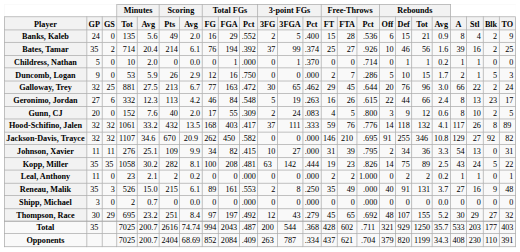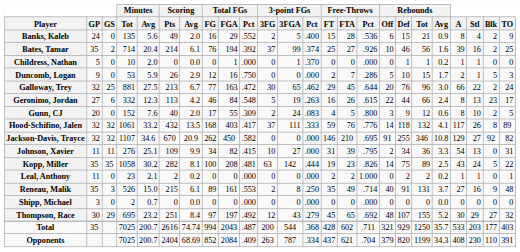 <table class="wikitable sortable" border="1" style="font-size:70%;">
 <tr>
 <th colspan="3" style="border-top-style:hidden; border-left-style:hidden; background: white;"></th>
 <th colspan="2" style=>Minutes</th>
 <th colspan="2" style=>Scoring</th>
 <th colspan="3" style=>Total FGs</th>
 <th colspan="3" style=>3-point FGs</th>
 <th colspan="3" style=>Free-Throws</th>
 <th colspan="4" style=>Rebounds</th>
 <th colspan="4" style="border-top-style:hidden; border-right-style:hidden; background: white;"></th>
 </tr>
 <tr>
 <th scope="col" style=>Player</th>
 <th scope="col" style=>GP</th>
 <th scope="col" style=>GS</th>
 <th scope="col" style=>Tot</th>
 <th scope="col" style=>Avg</th>
 <th scope="col" style=>Pts</th>
 <th scope="col" style=>Avg</th>
 <th scope="col" style=>FG</th>
 <th scope="col" style=>FGA</th>
 <th scope="col" style=>Pct</th>
 <th scope="col" style=>3FG</th>
 <th scope="col" style=>3FGA</th>
 <th scope="col" style=>Pct</th>
 <th scope="col" style=>FT</th>
 <th scope="col" style=>FTA</th>
 <th scope="col" style=>Pct</th>
 <th scope="col" style=>Off</th>
 <th scope="col" style=>Def</th>
 <th scope="col" style=>Tot</th>
 <th scope="col" style=>Avg</th>
 <th scope="col" style=>A</th>
 <th scope="col" style=>Stl</th>
 <th scope="col" style=>Blk</th>
 <th scope="col" style=>TO</th>
 </tr>
 <tr>
 <th style=white-space:nowrap>Banks, Kaleb</th>
 <td align="right">24</td>
 <td align="right">0</td>
 <td align="right">135</td>
 <td align="right">5.6</td>
 <td align="right">49</td>
 <td align="right">2.0</td>
 <td align="right">16</td>
 <td align="right">29</td>
 <td align="right">.552</td>
 <td align="right">2</td>
 <td align="right">5</td>
 <td align="right">.400</td>
 <td align="right">15</td>
 <td align="right">28</td>
 <td align="right">.536</td>
 <td align="right">6</td>
 <td align="right">15</td>
 <td align="right">21</td>
 <td align="right">0.9</td>
 <td align="right">8</td>
 <td align="right">4</td>
 <td align="right">2</td>
 <td align="right">9</td>
 </tr>
 <tr>
 <th style=white-space:nowrap>Bates, Tamar</th>
 <td align="center" style=>35</td>
 <td align="right">2</td>
 <td align="right">714</td>
 <td align="right">20.4</td>
 <td align="right">214</td>
 <td align="right">6.1</td>
 <td align="right">76</td>
 <td align="right">194</td>
 <td align="right">.392</td>
 <td align="right">37</td>
 <td align="right">99</td>
 <td align="right">.374</td>
 <td align="right">25</td>
 <td align="right">27</td>
 <td align="right">.926</td>
 <td align="right">10</td>
 <td align="right">46</td>
 <td align="right">56</td>
 <td align="right">1.6</td>
 <td align="right">39</td>
 <td align="right">16</td>
 <td align="right">2</td>
 <td align="right">25</td>
 </tr>
 <tr>
 <th style=white-space:nowrap>Childress, Nathan</th>
 <td align="right">5</td>
 <td align="right">0</td>
 <td align="right">10</td>
 <td align="right">2.0</td>
 <td align="right">0</td>
 <td align="right">0.0</td>
 <td align="right">0</td>
 <td align="right">1</td>
 <td align="right">.000</td>
 <td align="right">0</td>
 <td align="right">1</td>
 <td align="right">.370</td>
 <td align="right">0</td>
 <td align="right">0</td>
-<td align="right">.714</td>
+<td align="right">.000</td>
 <td align="right">0</td>
 <td align="right">1</td>
 <td align="right">1</td>
 <td align="right">0.2</td>
 <td align="right">1</td>
 <td align="right">1</td>
 <td align="right">0</td>
 <td align="right">0</td>
 </tr>
 <tr>
 <th style=white-space:nowrap>Duncomb, Logan</th>
 <td align="right">9</td>
 <td align="right">0</td>
 <td align="right">53</td>
 <td align="right">5.9</td>
 <td align="right">26</td>
 <td align="right">2.9</td>
 <td align="right">12</td>
 <td align="right">16</td>
 <td align="center" style=>.750</td>
 <td align="right">0</td>
 <td align="right">0</td>
 <td align="right">.000</td>
 <td align="right">2</td>
 <td align="right">7</td>
 <td align="right">.286</td>
 <td align="right">5</td>
 <td align="right">10</td>
 <td align="right">15</td>
 <td align="right">1.7</td>
 <td align="right">2</td>
 <td align="right">1</td>
 <td align="right">5</td>
 <td align="right">3</td>
 </tr>
 <tr>
 <th style=white-space:nowrap>Galloway, Trey</th>
 <td align="right">32</td>
 <td align="right">25</td>
 <td align="right">881</td>
 <td align="right">27.5</td>
 <td align="right">213</td>
 <td align="right">6.7</td>
 <td align="right">77</td>
 <td align="right">163</td>
 <td align="right">.472</td>
 <td align="right">30</td>
 <td align="right">65</td>
 <td align="center" style=>.462</td>
 <td align="right">29</td>
 <td align="right">45</td>
 <td align="right">.644</td>
 <td align="right">20</td>
 <td align="right">76</td>
 <td align="right">96</td>
 <td align="right">3.0</td>
 <td align="right">66</td>
 <td align="right">22</td>
 <td align="right">2</td>
 <td align="right">24</td>
 </tr>
 <tr>
 <th style=white-space:nowrap>Geronimo, Jordan</th>
 <td align="right">27</td>
 <td align="right">6</td>
 <td align="right">332</td>
 <td align="right">12.3</td>
 <td align="right">113</td>
 <td align="right">4.2</td>
 <td align="right">46</td>
 <td align="right">84</td>
 <td align="right">.548</td>
 <td align="right">5</td>
 <td align="right">19</td>
 <td align="right">.263</td>
 <td align="right">16</td>
 <td align="right">26</td>
 <td align="right">.615</td>
 <td align="right">22</td>
 <td align="right">44</td>
 <td align="right">66</td>
 <td align="right">2.4</td>
 <td align="right">8</td>
 <td align="right">13</td>
 <td align="right">23</td>
 <td align="right">17</td>
 </tr>
 <tr>
 <th style=white-space:nowrap>Gunn, CJ</th>
 <td align="right">20</td>
 <td align="right">0</td>
 <td align="right">152</td>
 <td align="right">7.6</td>
 <td align="right">40</td>
 <td align="right">2.0</td>
 <td align="right">17</td>
 <td align="right">55</td>
 <td align="right">.309</td>
 <td align="right">2</td>
 <td align="right">24</td>
 <td align="right">.083</td>
 <td align="right">4</td>
 <td align="right">5</td>
 <td align="right">.800</td>
 <td align="right">3</td>
 <td align="right">9</td>
 <td align="right">12</td>
 <td align="right">0.6</td>
 <td align="right">8</td>
 <td align="right">10</td>
 <td align="right">2</td>
 <td align="right">5</td>
 </tr>
 <tr>
 <th style=white-space:nowrap>Hood-Schifino, Jalen</th>
 <td align="right">32</td>
 <td align="right">32</td>
 <td align="right">1061</td>
 <td align="right">33.2</td>
 <td align="right">432</td>
 <td align="right">13.5</td>
 <td align="right">168</td>
 <td align="right">403</td>
 <td align="right">.417</td>
 <td align="right">37</td>
 <td align="right">111</td>
 <td align="right">.333</td>
 <td align="right">59</td>
 <td align="right">76</td>
 <td align="right">.776</td>
 <td align="right">14</td>
 <td align="right">118</td>
 <td align="right">132</td>
 <td align="right">4.1</td>
 <td align="right">117</td>
 <td align="right">26</td>
 <td align="right">8</td>
 <td align="center" style=>89</td>
 </tr>
 <tr>
 <th style=white-space:nowrap>Jackson-Davis, Trayce</th>
 <td align="right">32</td>
 <td align="right">32</td>
 <td align="center" style=>1107</td>
 <td align="center" style=>34.6</td>
 <td align="center" style=>670</td>
 <td align="center" style=>20.9</td>
 <td align="center" style=>262</td>
 <td align="center" style=>450</td>
 <td align="right">.582</td>
 <td align="right">0</td>
 <td align="right">0</td>
 <td align="right">.000</td>
 <td align="center" style=>146</td>
 <td align="center" style=>210</td>
 <td align="right">.695</td>
 <td align="center" style=>91</td>
 <td align="center" style=>255</td>
 <td align="center" style=>346</td>
 <td align="center" style=>10.8</td>
 <td align="center" style=>129</td>
 <td align="right">27</td>
 <td align="center" style=>92</td>
 <td align="right">82</td>
 </tr>
 <tr>
 <th style=white-space:nowrap>Johnson, Xavier</th>
 <td align="right">11</td>
 <td align="right">11</td>
 <td align="right">276</td>
 <td align="right">25.1</td>
 <td align="right">109</td>
 <td align="right">9.9</td>
 <td align="right">34</td>
 <td align="right">82</td>
 <td align="right">.415</td>
 <td align="right">10</td>
 <td align="right">27</td>
 <td align="right">.000</td>
 <td align="right">31</td>
 <td align="right">39</td>
 <td align="right">.795</td>
 <td align="right">2</td>
 <td align="right">34</td>
 <td align="right">36</td>
 <td align="right">3.3</td>
 <td align="right">54</td>
 <td align="right">13</td>
 <td align="right">0</td>
 <td align="right">31</td>
 </tr>
 <tr>
 <th style=white-space:nowrap>Kopp, Miller</th>
 <td align="center" style=>35</td>
 <td align="center" style=>35</td>
 <td align="right">1058</td>
 <td align="right">30.2</td>
 <td align="right">282</td>
 <td align="right">8.1</td>
 <td align="right">100</td>
 <td align="right">208</td>
 <td align="right">.481</td>
 <td align="center" style=>63</td>
 <td align="center" style=>142</td>
 <td align="right">.444</td>
 <td align="right">19</td>
 <td align="right">23</td>
 <td align="right">.826</td>
 <td align="right">14</td>
 <td align="right">75</td>
 <td align="right">89</td>
 <td align="right">2.5</td>
 <td align="right">43</td>
 <td align="right">24</td>
 <td align="right">5</td>
 <td align="right">22</td>
 </tr>
 <tr>
 <th style=white-space:nowrap>Leal, Anthony</th>
 <td align="right">11</td>
 <td align="right">0</td>
 <td align="right">23</td>
 <td align="right">2.1</td>
 <td align="right">2</td>
 <td align="right">0.2</td>
 <td align="right">0</td>
 <td align="right">0</td>
 <td align="right">.000</td>
 <td align="right">0</td>
 <td align="right">0</td>
 <td align="right">.000</td>
 <td align="right">2</td>
 <td align="right">2</td>
 <td align="center" style=>1.000</td>
 <td align="right">0</td>
 <td align="right">2</td>
 <td align="right">2</td>
 <td align="right">0.2</td>
 <td align="right">1</td>
 <td align="right">1</td>
 <td align="right">0</td>
 <td align="right">1</td>
 </tr>
 <tr>
 <th style=white-space:nowrap>Reneau, Malik</th>
 <td align="center" style=>35</td>
 <td align="right">3</td>
 <td align="right">526</td>
 <td align="right">15.0</td>
 <td align="right">215</td>
 <td align="right">6.1</td>
 <td align="right">89</td>
 <td align="right">161</td>
 <td align="right">.553</td>
 <td align="right">2</td>
 <td align="right">8</td>
 <td align="right">.250</td>
 <td align="right">35</td>
 <td align="right">49</td>
-<td align="right">.000</td>
+<td align="right">.714</td>
 <td align="right">40</td>
 <td align="right">91</td>
 <td align="right">131</td>
 <td align="right">3.7</td>
 <td align="right">27</td>
 <td align="right">16</td>
 <td align="right">9</td>
 <td align="right">48</td>
 </tr>
 <tr>
 <th style=white-space:nowrap>Shipp, Michael</th>
 <td align="right">3</td>
 <td align="right">0</td>
 <td align="right">2</td>
 <td align="right">0.7</td>
 <td align="right">0</td>
 <td align="right">0.0</td>
 <td align="right">0</td>
 <td align="right">0</td>
 <td align="right">.000</td>
 <td align="right">0</td>
 <td align="right">0</td>
 <td align="right">.000</td>
 <td align="right">0</td>
 <td align="right">0</td>
 <td align="right">.000</td>
 <td align="right">0</td>
 <td align="right">0</td>
 <td align="right">0</td>
 <td align="right">0.0</td>
 <td align="right">0</td>
 <td align="right">0</td>
 <td align="right">0</td>
 <td align="right">0</td>
 </tr>
 <tr>
 <th style=white-space:nowrap>Thompson, Race</th>
 <td align="right">30</td>
 <td align="right">29</td>
 <td align="right">695</td>
 <td align="right">23.2</td>
 <td align="right">251</td>
 <td align="right">8.4</td>
 <td align="right">97</td>
 <td align="right">197</td>
 <td align="right">.492</td>
 <td align="right">12</td>
 <td align="right">43</td>
 <td align="right">.279</td>
 <td align="right">45</td>
 <td align="right">65</td>
 <td align="right">.692</td>
 <td align="right">48</td>
 <td align="right">107</td>
 <td align="right">155</td>
 <td align="right">5.2</td>
 <td align="right">30</td>
 <td align="center" style=>29</td>
 <td align="right">27</td>
 <td align="right">32</td>
 </tr>
 <tr>
 </tr>
 <tr class="sortbottom">
 <td align="center" style=><strong>Total</strong></td>
 <td align="center" style=>35</td>
 <td align="center" style=></td>
 <td align="center" style=>7025</td>
 <td align="center" style=>200.7</td>
 <td align="center" style=>2616</td>
 <td align="center" style=>74.74</td>
 <td align="center" style=>994</td>
 <td align="center" style=>2043</td>
 <td align="center" style=>.487</td>
 <td align="center" style=>200</td>
 <td align="center" style=>544</td>
 <td align="center" style=>.368</td>
 <td align="center" style=>428</td>
 <td align="center" style=>602</td>
 <td align="center" style=>.711</td>
 <td align="center" style=>321</td>
 <td align="center" style=>929</td>
 <td align="center" style=>1250</td>
 <td align="center" style=>35.7</td>
 <td align="center" style=>533</td>
 <td align="center" style=>203</td>
 <td align="center" style=>177</td>
 <td align="center" style=>403</td>
 </tr>
 <tr class="sortbottom">
 <td align="center"><strong>Opponents</strong></td>
 <td align="center"></td>
 <td align="center"></td>
 <td align="center">7025</td>
 <td align="center">200.7</td>
 <td align="center">2404</td>
 <td align="center">68.69</td>
 <td align="center">852</td>
 <td align="center">2084</td>
 <td align="center">.409</td>
 <td align="center">263</td>
 <td align="center">787</td>
 <td align="center">.334</td>
 <td align="center">437</td>
 <td align="center">621</td>
 <td align="center">.704</td>
 <td align="center">379</td>
 <td align="center">820</td>
 <td align="center">1199</td>
 <td align="center">34.3</td>
 <td align="center">408</td>
 <td align="center">230</td>
 <td align="center">110</td>
 <td align="center">391</td>
 </tr>
 </table>
